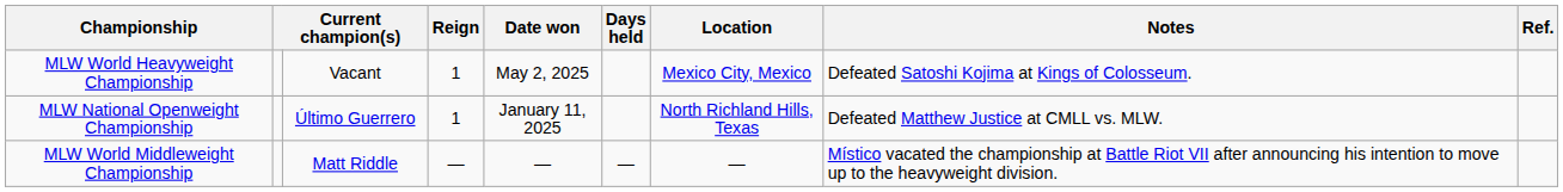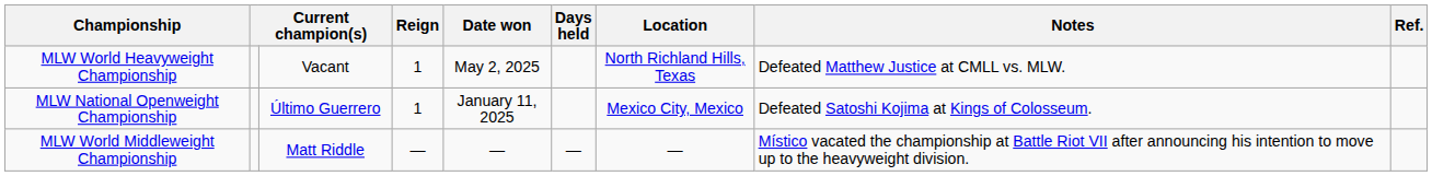 <table class="wikitable sortable" style="text-align: center; font-size:85%;">
 <tr>
 <th>Championship</th>
 <th colspan=2>Current champion(s)</th>
 <th>Reign</th>
 <th>Date won</th>
 <th>Days<br>held</th>
 <th>Location</th>
 <th>Notes</th>
 <th>Ref.</th>
 </tr>
 <tr>
 <td align=center><a href='#'>MLW World Heavyweight Championship</a></td>
 <td align=center></td>
 <td align=center>Vacant</td>
 <td align=center>1</td>
 <td align=center>May 2, 2025</td>
 <td align=center></td>
-<td align=center><a href='#'>Mexico City, Mexico</a></td>
-<td align="left">Defeated <a href='#'>Satoshi Kojima</a> at <a href='#'>Kings of Colosseum</a>.</td>
+<td align=center><a href='#'>North Richland Hills, Texas</a></td>
+<td align="left">Defeated <a href='#'>Matthew Justice</a> at  CMLL vs. MLW.</td>
 <td></td>
 </tr>
 <tr>
 <td align=center><a href='#'>MLW National Openweight Championship</a></td>
 <td align=center></td>
 <td align=center><a href='#'>Último Guerrero</a></td>
 <td align=center>1</td>
 <td align=center>January 11, 2025</td>
 <td align=center></td>
-<td align=center><a href='#'>North Richland Hills, Texas</a></td>
-<td align="left">Defeated <a href='#'>Matthew Justice</a> at  CMLL vs. MLW.</td>
+<td align=center><a href='#'>Mexico City, Mexico</a></td>
+<td align="left">Defeated <a href='#'>Satoshi Kojima</a> at <a href='#'>Kings of Colosseum</a>.</td>
 <td></td>
 </tr>
 <tr>
 <td align=center><a href='#'>MLW World Middleweight Championship</a></td>
 <td align=center></td>
 <td align=center><a href='#'>Matt Riddle</a></td>
 <td align=center>―</td>
 <td align=center>―</td>
 <td align=center>―</td>
 <td align=center>―</td>
 <td align="left"><a href='#'>Místico</a> vacated the championship at <a href='#'>Battle Riot VII</a> after announcing his intention to move up to the heavyweight division.</td>
 <td></td>
 </tr>
 </table>
